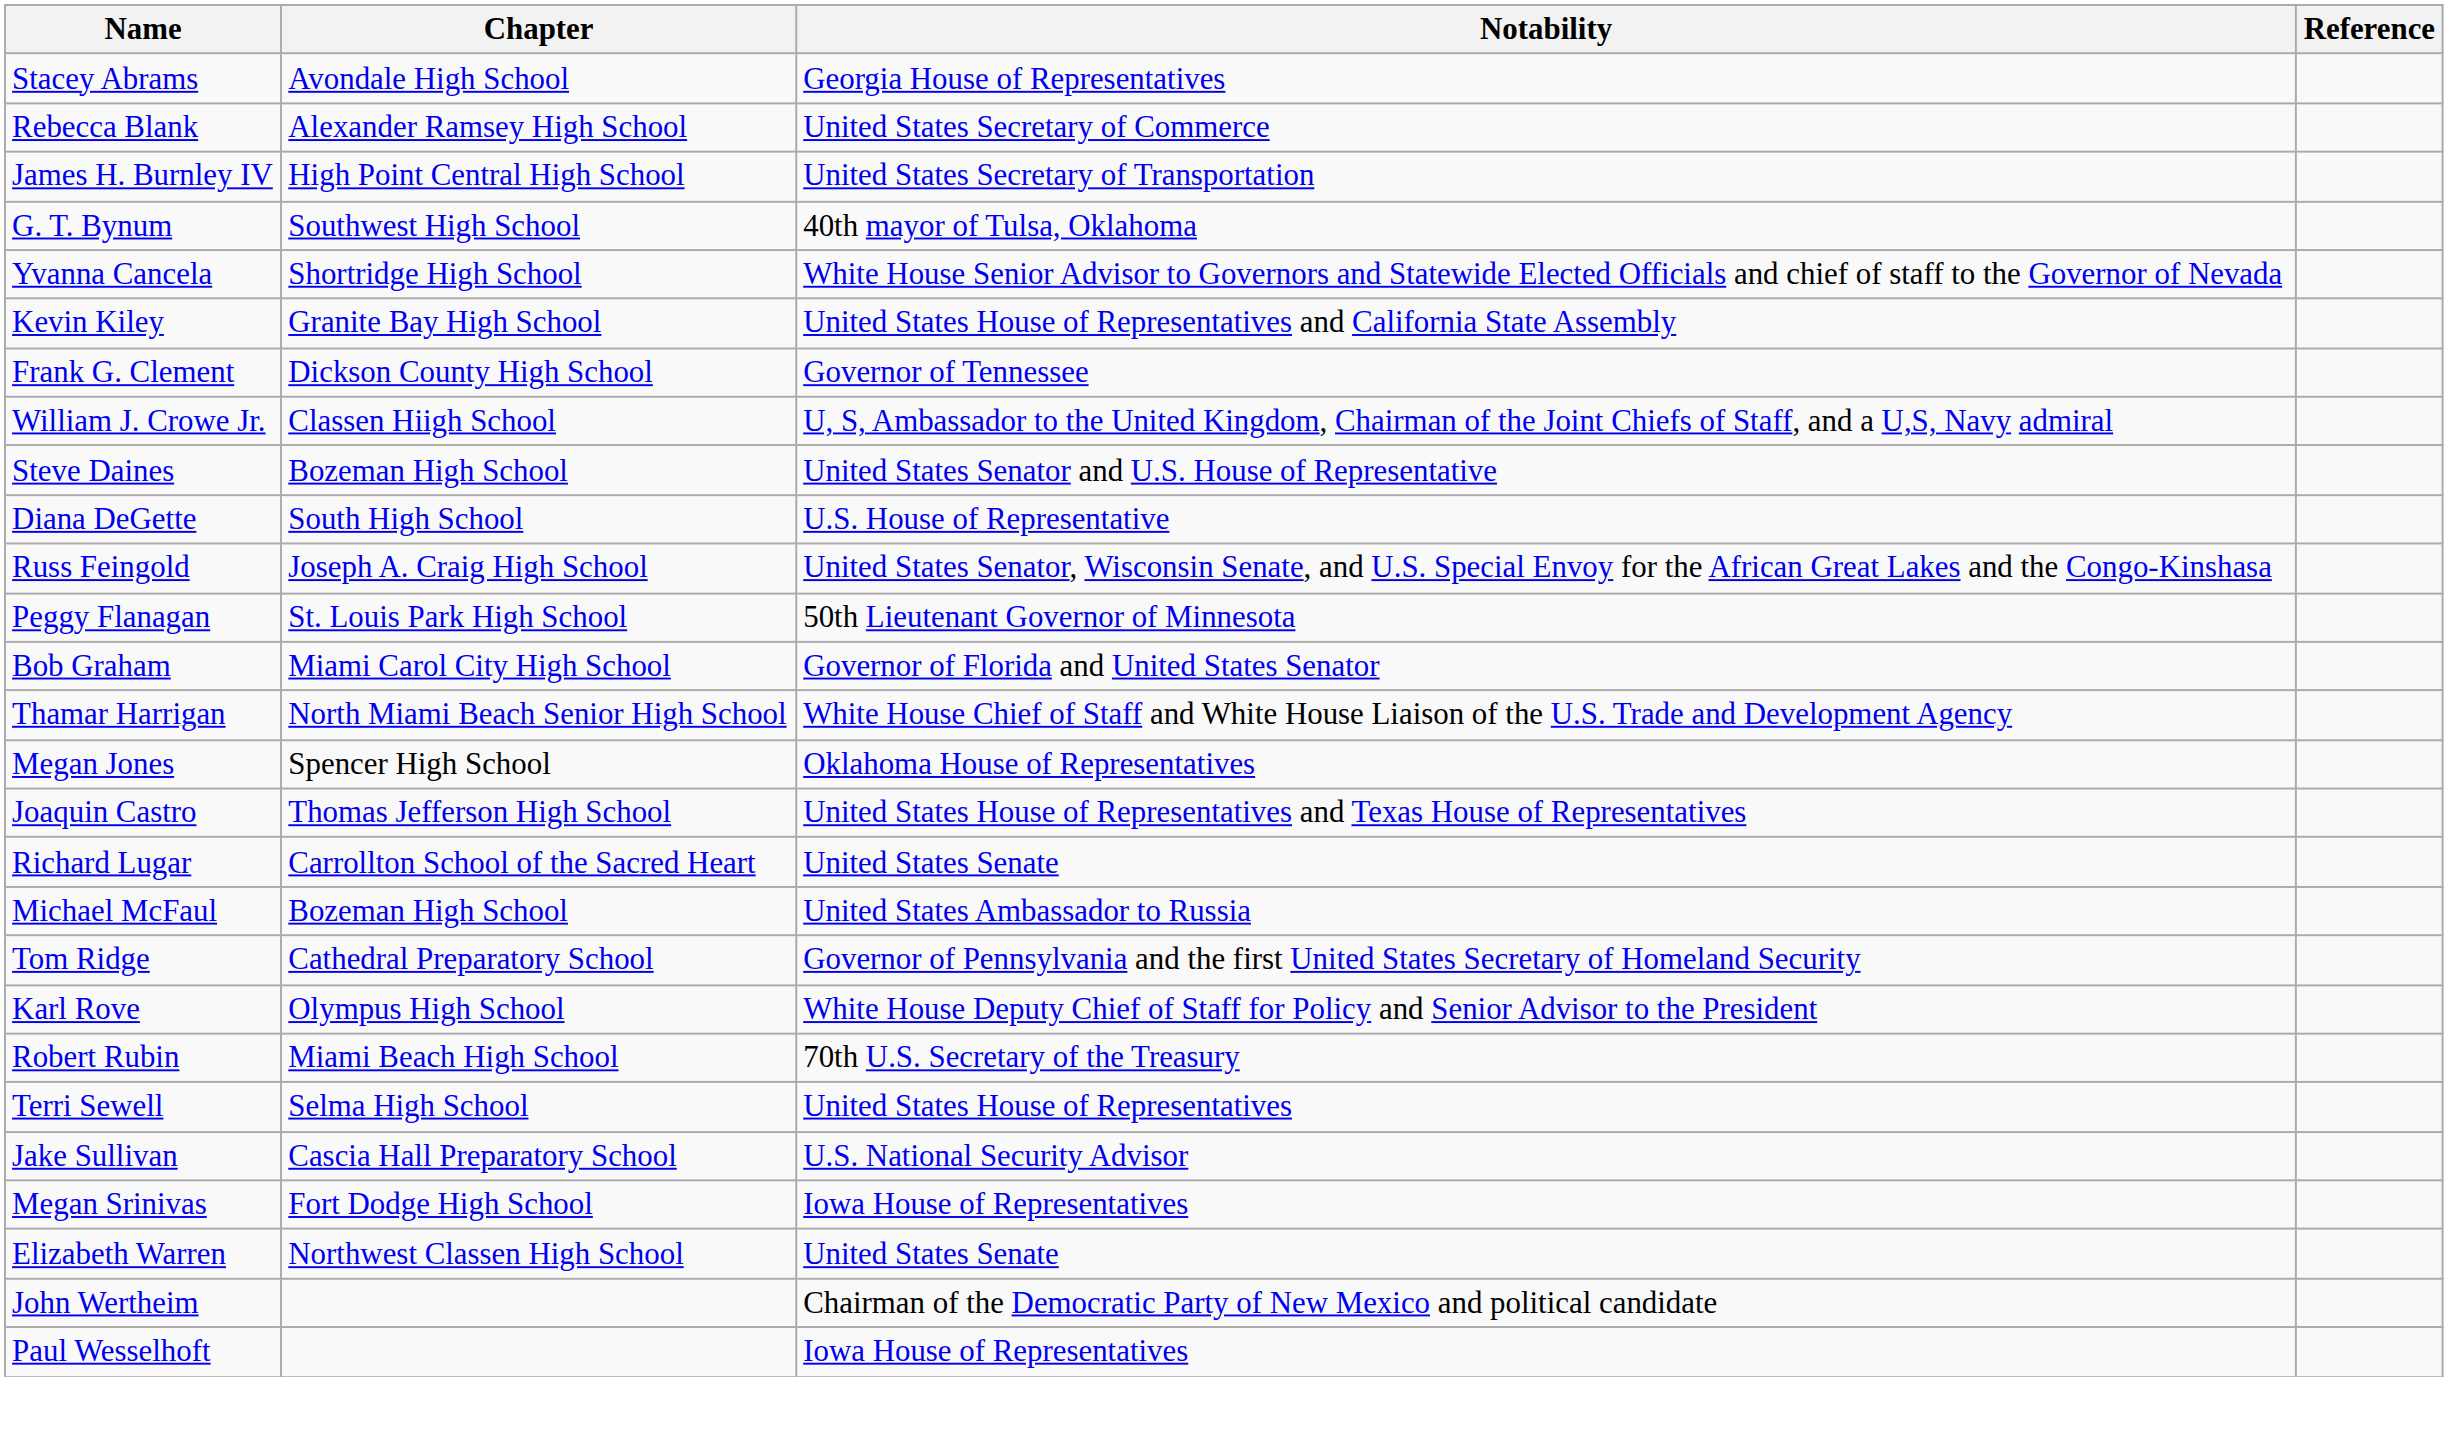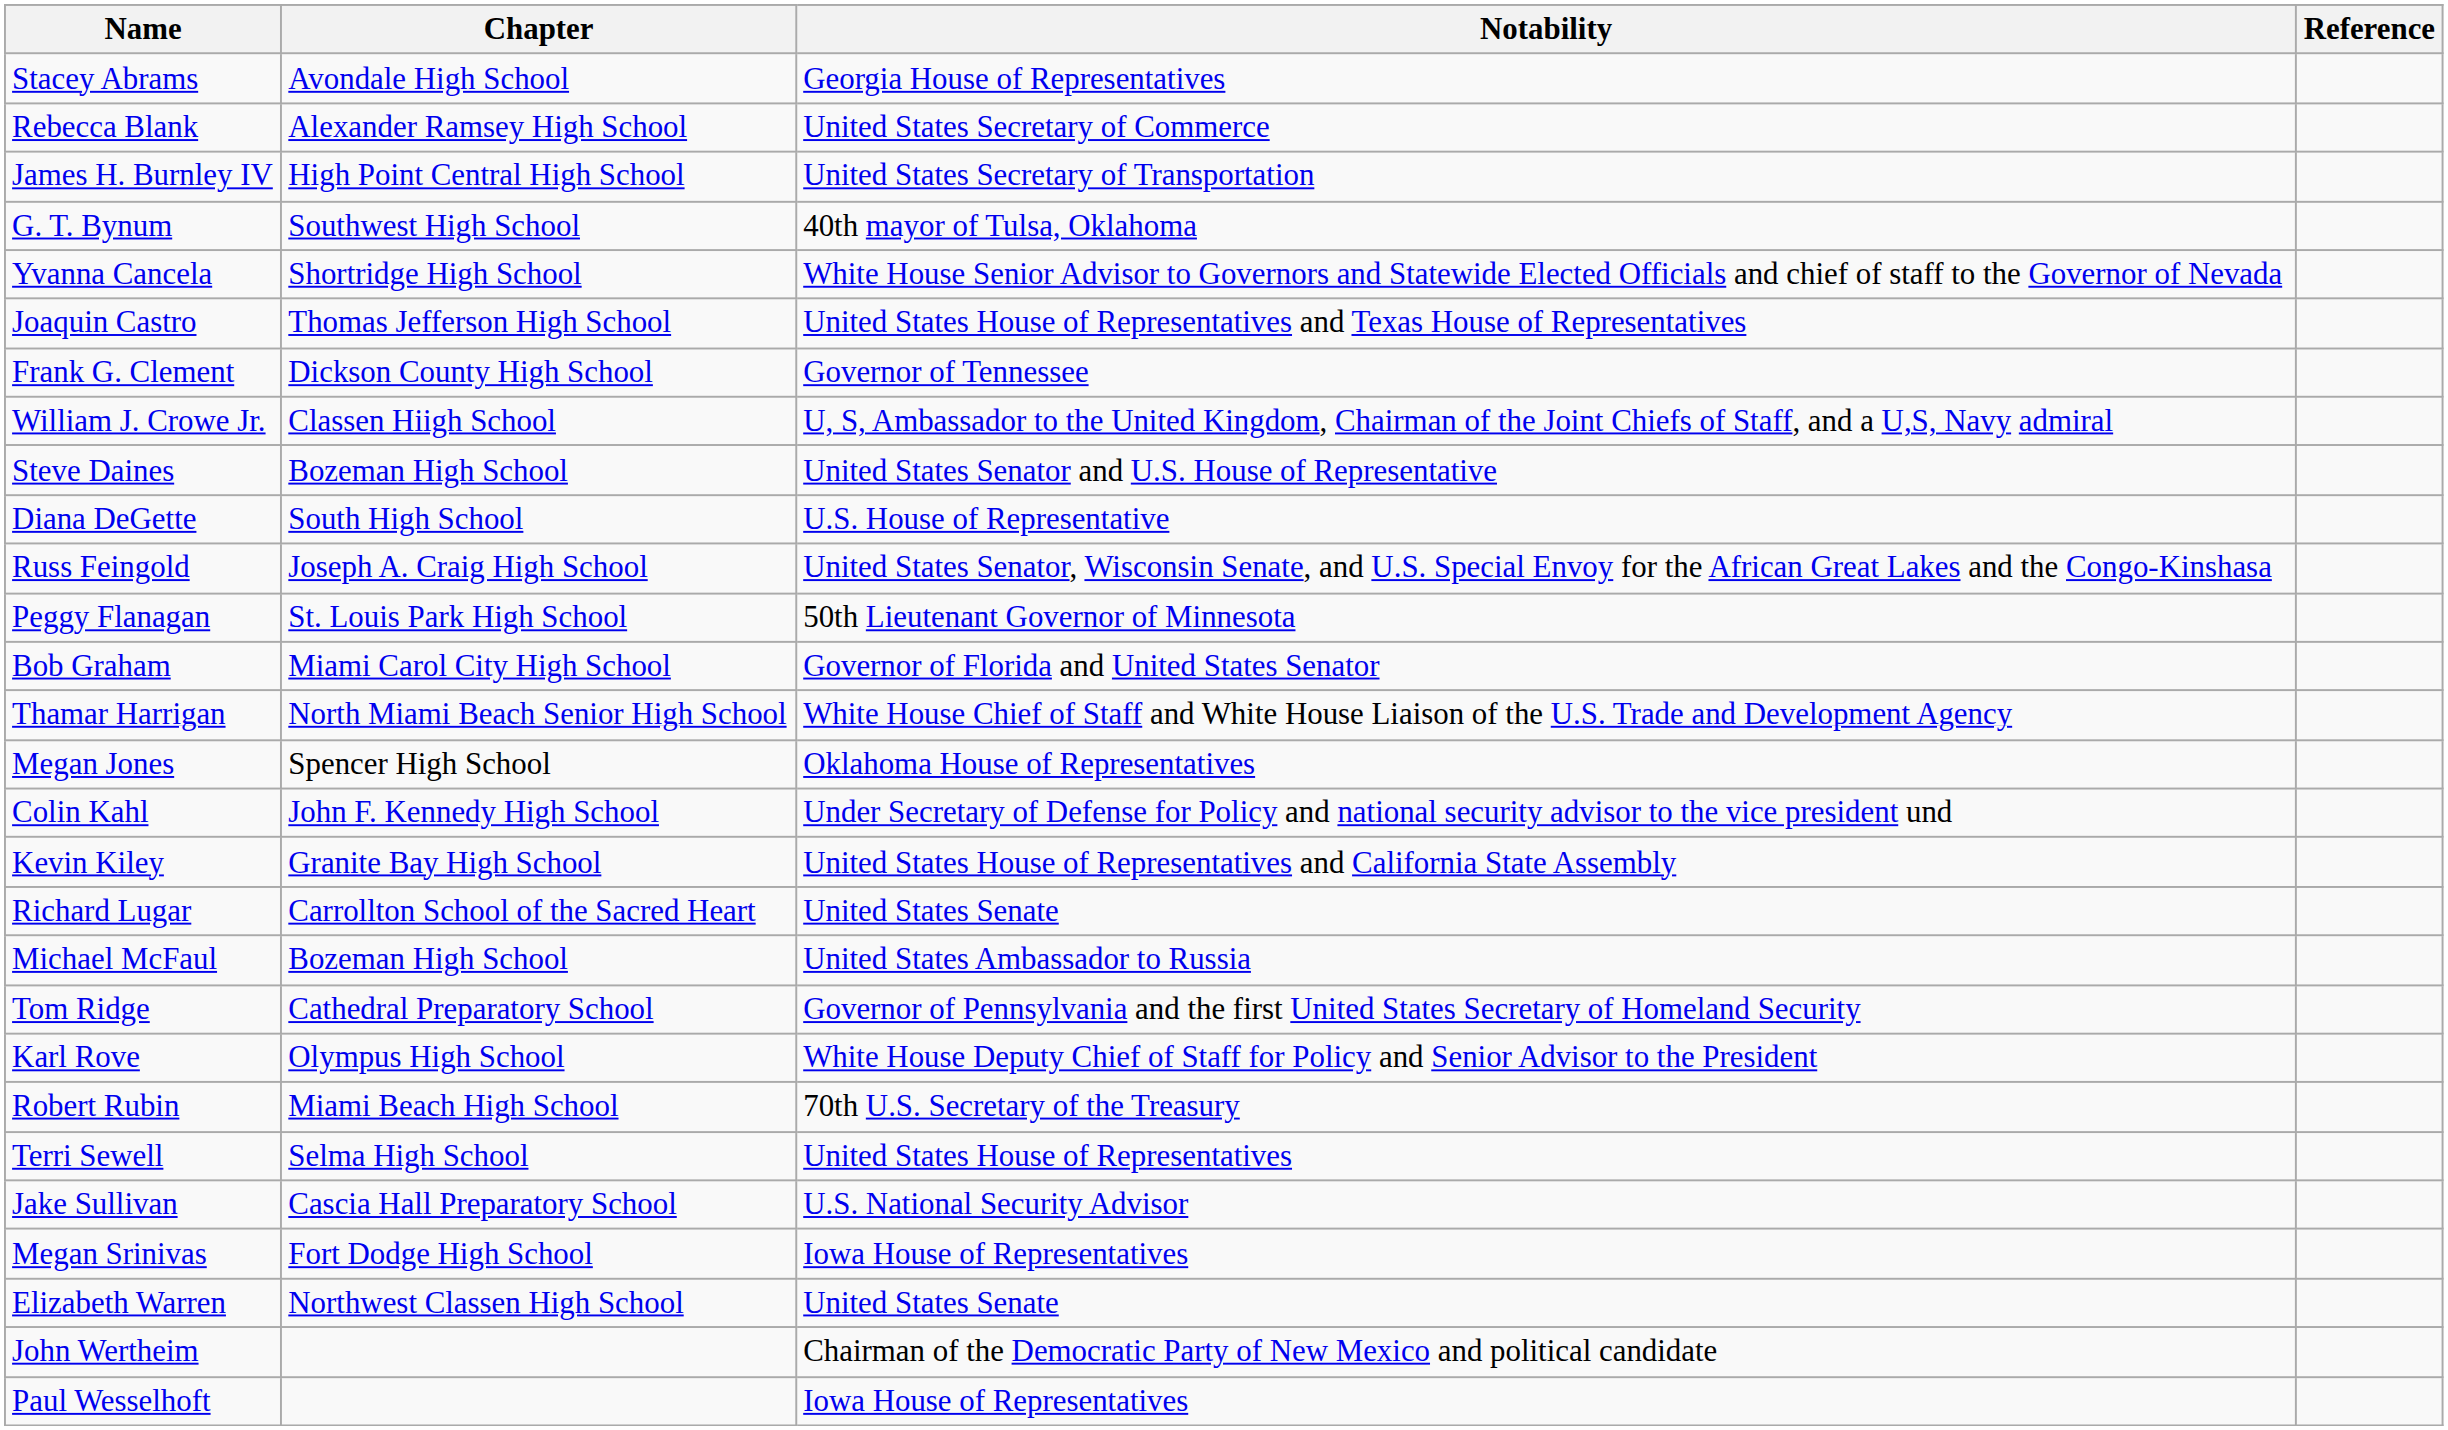 <table class="wikitable sortable" style="width:100%;">
 <tr>
 <th>Name</th>
 <th>Chapter</th>
 <th>Notability</th>
 <th>Reference</th>
 </tr>
 <tr>
 <td><a href='#'>Stacey Abrams</a></td>
 <td><a href='#'>Avondale High School</a></td>
 <td><a href='#'>Georgia House of Representatives</a></td>
 <td></td>
 </tr>
 <tr>
 <td><a href='#'>Rebecca Blank</a></td>
 <td><a href='#'>Alexander Ramsey High School</a></td>
 <td><a href='#'>United States Secretary of Commerce</a></td>
 <td></td>
 </tr>
 <tr>
 <td><a href='#'>James H. Burnley IV</a></td>
 <td><a href='#'>High Point Central High School</a></td>
 <td><a href='#'>United States Secretary of Transportation</a></td>
 <td></td>
 </tr>
 <tr>
 <td><a href='#'>G. T. Bynum</a></td>
 <td><a href='#'>Southwest High School</a></td>
 <td>40th <a href='#'>mayor of Tulsa, Oklahoma</a></td>
 <td></td>
 </tr>
 <tr>
 <td><a href='#'>Yvanna Cancela</a></td>
 <td><a href='#'>Shortridge High School</a></td>
 <td><a href='#'>White House Senior Advisor to Governors and Statewide Elected Officials</a> and chief of staff to the <a href='#'>Governor of Nevada</a></td>
 <td></td>
 </tr>
 <tr>
-<td><a href='#'>Kevin Kiley</a></td>
-<td><a href='#'>Granite Bay High School</a></td>
-<td><a href='#'>United States House of Representatives</a> and <a href='#'>California State Assembly</a></td>
+<td><a href='#'>Joaquin Castro</a></td>
+<td><a href='#'>Thomas Jefferson High School</a></td>
+<td><a href='#'>United States House of Representatives</a> and <a href='#'>Texas House of Representatives</a></td>
 <td></td>
 </tr>
 <tr>
 <td><a href='#'>Frank G. Clement</a></td>
 <td><a href='#'>Dickson County High School</a></td>
 <td><a href='#'>Governor of Tennessee</a></td>
 <td></td>
 </tr>
 <tr>
 <td><a href='#'>William J. Crowe Jr.</a></td>
 <td><a href='#'>Classen Hiigh School</a></td>
 <td><a href='#'>U, S, Ambassador to the United Kingdom</a>, <a href='#'>Chairman of the Joint Chiefs of Staff</a>, and a <a href='#'>U,S, Navy</a> <a href='#'>admiral</a></td>
 <td></td>
 </tr>
 <tr>
 <td><a href='#'>Steve Daines</a></td>
 <td><a href='#'>Bozeman High School</a></td>
 <td><a href='#'>United States Senator</a> and <a href='#'>U.S. House of Representative</a></td>
 <td></td>
 </tr>
 <tr>
 <td><a href='#'>Diana DeGette</a></td>
 <td><a href='#'>South High School</a></td>
 <td><a href='#'>U.S. House of Representative</a></td>
 <td></td>
 </tr>
 <tr>
 <td><a href='#'>Russ Feingold</a></td>
 <td><a href='#'>Joseph A. Craig High School</a></td>
 <td><a href='#'>United States Senator</a>, <a href='#'>Wisconsin Senate</a>, and <a href='#'>U.S. Special Envoy</a> for the <a href='#'>African Great Lakes</a> and the <a href='#'>Congo-Kinshasa</a></td>
 <td></td>
 </tr>
 <tr>
 <td><a href='#'>Peggy Flanagan</a></td>
 <td><a href='#'>St. Louis Park High School</a></td>
 <td>50th <a href='#'>Lieutenant Governor of Minnesota</a></td>
 <td></td>
 </tr>
 <tr>
 <td><a href='#'>Bob Graham</a></td>
 <td><a href='#'>Miami Carol City High School</a></td>
 <td><a href='#'>Governor of Florida</a> and <a href='#'>United States Senator</a></td>
 <td></td>
 </tr>
 <tr>
 <td><a href='#'>Thamar Harrigan</a></td>
 <td><a href='#'>North Miami Beach Senior High School</a></td>
 <td><a href='#'>White House Chief of Staff</a> and White House Liaison of the <a href='#'>U.S. Trade and Development Agency</a></td>
 <td></td>
 </tr>
 <tr>
 <td><a href='#'>Megan Jones</a></td>
 <td>Spencer High School</td>
 <td><a href='#'>Oklahoma House of Representatives</a></td>
 <td></td>
 </tr>
 <tr>
-<td><a href='#'>Joaquin Castro</a></td>
-<td><a href='#'>Thomas Jefferson High School</a></td>
-<td><a href='#'>United States House of Representatives</a> and <a href='#'>Texas House of Representatives</a></td>
+<td><a href='#'>Colin Kahl</a></td>
+<td><a href='#'>John F. Kennedy High School</a></td>
+<td><a href='#'>Under Secretary of Defense for Policy</a> and <a href='#'>national security advisor to the vice president</a> und</td>
+<td></td>
+</tr>
+<tr>
+<td><a href='#'>Kevin Kiley</a></td>
+<td><a href='#'>Granite Bay High School</a></td>
+<td><a href='#'>United States House of Representatives</a> and <a href='#'>California State Assembly</a></td>
 <td></td>
 </tr>
 <tr>
 <td><a href='#'>Richard Lugar</a></td>
 <td><a href='#'>Carrollton School of the Sacred Heart</a></td>
 <td><a href='#'>United States Senate</a></td>
 <td></td>
 </tr>
 <tr>
 <td><a href='#'>Michael McFaul</a></td>
 <td><a href='#'>Bozeman High School</a></td>
 <td><a href='#'>United States Ambassador to Russia</a></td>
 <td></td>
 </tr>
 <tr>
 <td><a href='#'>Tom Ridge</a></td>
 <td><a href='#'>Cathedral Preparatory School</a></td>
 <td><a href='#'>Governor of Pennsylvania</a> and the first <a href='#'>United States Secretary of Homeland Security</a></td>
 <td></td>
 </tr>
 <tr>
 <td><a href='#'>Karl Rove</a></td>
 <td><a href='#'>Olympus High School</a></td>
 <td><a href='#'>White House Deputy Chief of Staff for Policy</a> and <a href='#'>Senior Advisor to the President</a></td>
 <td></td>
 </tr>
 <tr>
 <td><a href='#'>Robert Rubin</a></td>
 <td><a href='#'>Miami Beach High School</a></td>
 <td>70th <a href='#'>U.S. Secretary of the Treasury</a></td>
 <td></td>
 </tr>
 <tr>
 <td><a href='#'>Terri Sewell</a></td>
 <td><a href='#'>Selma High School</a></td>
 <td><a href='#'>United States House of Representatives</a></td>
 <td></td>
 </tr>
 <tr>
 <td><a href='#'>Jake Sullivan</a></td>
 <td><a href='#'>Cascia Hall Preparatory School</a></td>
 <td><a href='#'>U.S. National Security Advisor</a></td>
 <td></td>
 </tr>
 <tr>
 <td><a href='#'>Megan Srinivas</a></td>
 <td><a href='#'>Fort Dodge High School</a></td>
 <td><a href='#'>Iowa House of Representatives</a></td>
 <td></td>
 </tr>
 <tr>
 <td><a href='#'>Elizabeth Warren</a></td>
 <td><a href='#'>Northwest Classen High School</a></td>
 <td><a href='#'>United States Senate</a></td>
 <td></td>
 </tr>
 <tr>
 <td><a href='#'>John Wertheim</a></td>
 <td></td>
 <td>Chairman of the <a href='#'>Democratic Party of New Mexico</a> and political candidate</td>
 <td></td>
 </tr>
 <tr>
 <td><a href='#'>Paul Wesselhoft</a></td>
 <td></td>
 <td><a href='#'>Iowa House of Representatives</a></td>
 <td></td>
 </tr>
 </table>
